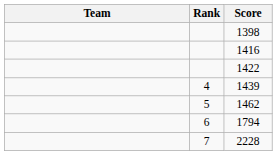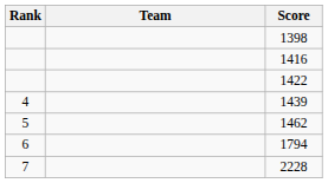 <table class=wikitable style="text-align:center">
 <tr>
+<th width=40>Rank</th>
 <th width=250>Team</th>
-<th width=40>Rank</th>
 <th width=60>Score</th>
 </tr>
 <tr>
+<td></td>
 <td align=left></td>
-<td></td>
 <td>1398</td>
 </tr>
 <tr>
+<td></td>
 <td align=left></td>
-<td></td>
 <td>1416</td>
 </tr>
 <tr>
+<td></td>
 <td align=left></td>
-<td></td>
 <td>1422</td>
 </tr>
 <tr>
+<td>4</td>
 <td align=left></td>
-<td>4</td>
 <td>1439</td>
 </tr>
 <tr>
+<td>5</td>
 <td align=left></td>
-<td>5</td>
 <td>1462</td>
 </tr>
 <tr>
+<td>6</td>
 <td align=left></td>
-<td>6</td>
 <td>1794</td>
 </tr>
 <tr>
+<td>7</td>
 <td align=left></td>
-<td>7</td>
 <td>2228</td>
 </tr>
 </table>
